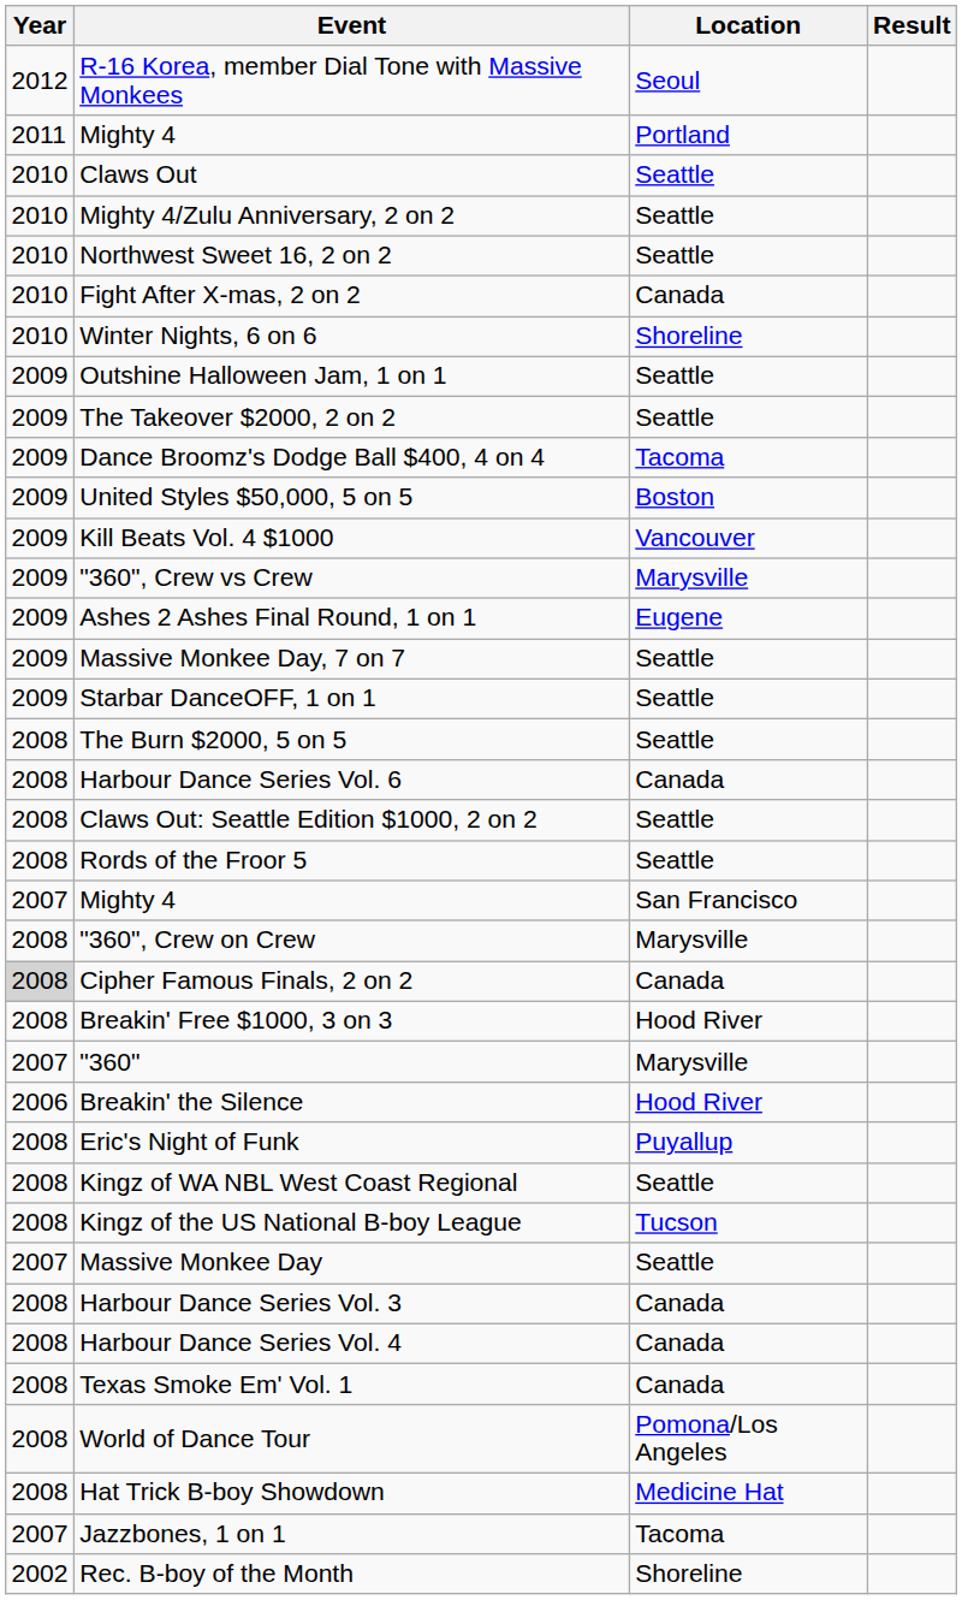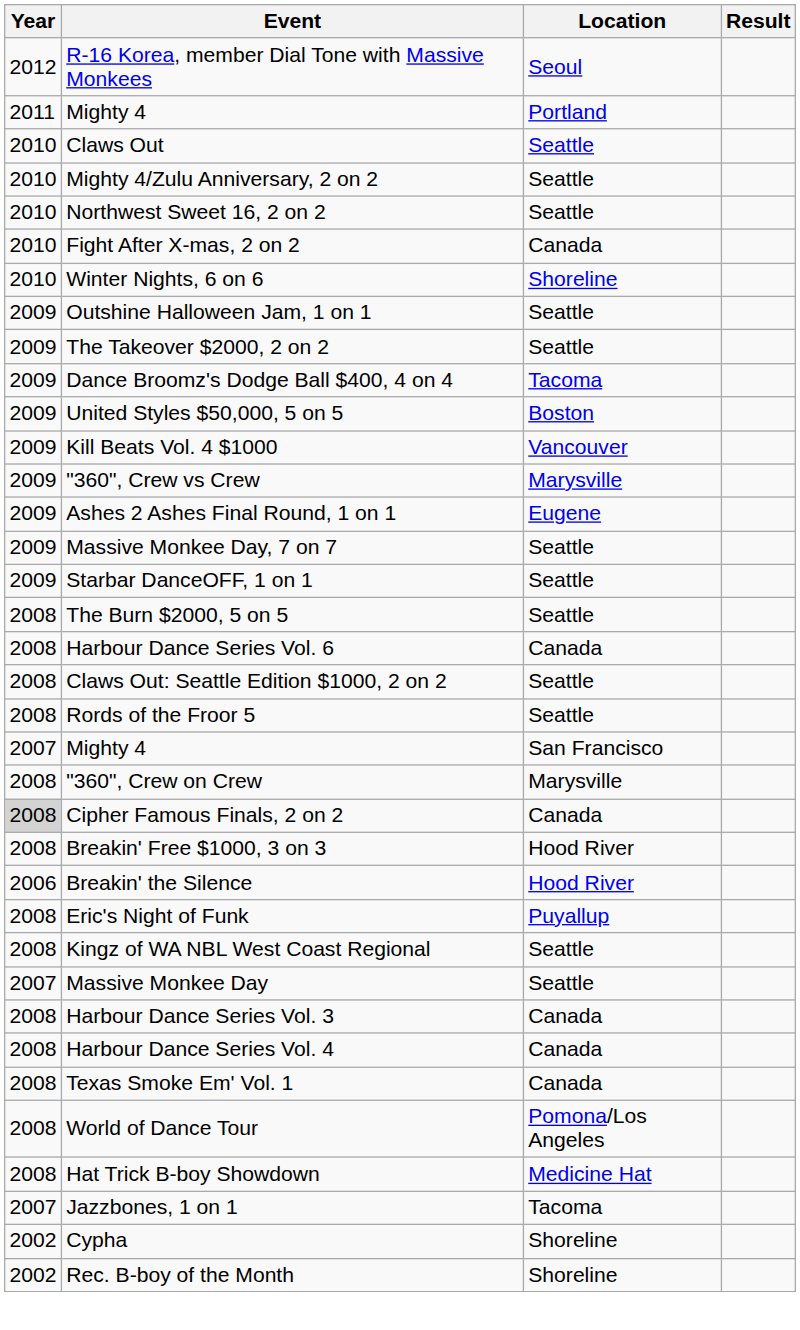 <table class="wikitable sortable" border="1" width="600px">
 <tr>
 <th scope="col">Year</th>
 <th scope="col">Event</th>
 <th scope="col">Location</th>
 <th scope="col">Result</th>
 </tr>
 <tr>
 <td>2012</td>
 <td><a href='#'>R-16 Korea</a>, member Dial Tone with <a href='#'>Massive Monkees</a></td>
 <td><a href='#'>Seoul</a></td>
 <td></td>
 </tr>
 <tr>
 <td>2011</td>
 <td>Mighty 4</td>
 <td><a href='#'>Portland</a></td>
 <td></td>
 </tr>
 <tr>
 <td>2010</td>
 <td>Claws Out</td>
 <td><a href='#'>Seattle</a></td>
 <td></td>
 </tr>
 <tr>
 <td>2010</td>
 <td>Mighty 4/Zulu Anniversary, 2 on 2</td>
 <td>Seattle</td>
 <td></td>
 </tr>
 <tr>
 <td>2010</td>
 <td>Northwest Sweet 16, 2 on 2</td>
 <td>Seattle</td>
 <td></td>
 </tr>
 <tr>
 <td>2010</td>
 <td>Fight After X-mas, 2 on 2</td>
 <td>Canada</td>
 <td></td>
 </tr>
 <tr>
 <td>2010</td>
 <td>Winter Nights, 6 on 6</td>
 <td><a href='#'>Shoreline</a></td>
 <td></td>
 </tr>
 <tr>
 <td>2009</td>
 <td>Outshine Halloween Jam, 1 on 1</td>
 <td>Seattle</td>
 <td></td>
 </tr>
 <tr>
 <td>2009</td>
 <td>The Takeover $2000, 2 on 2</td>
 <td>Seattle</td>
 <td></td>
 </tr>
 <tr>
 <td>2009</td>
 <td>Dance Broomz's Dodge Ball $400, 4 on 4</td>
 <td><a href='#'>Tacoma</a></td>
 <td></td>
 </tr>
 <tr>
 <td>2009</td>
 <td>United Styles $50,000, 5 on 5</td>
 <td><a href='#'>Boston</a></td>
 <td></td>
 </tr>
 <tr>
 <td>2009</td>
 <td>Kill Beats Vol. 4 $1000</td>
 <td><a href='#'>Vancouver</a></td>
 <td></td>
 </tr>
 <tr>
 <td>2009</td>
 <td>"360", Crew vs Crew</td>
 <td><a href='#'>Marysville</a></td>
 <td></td>
 </tr>
 <tr>
 <td>2009</td>
 <td>Ashes 2 Ashes Final Round, 1 on 1</td>
 <td><a href='#'>Eugene</a></td>
 <td></td>
 </tr>
 <tr>
 <td>2009</td>
 <td>Massive Monkee Day, 7 on 7</td>
 <td>Seattle</td>
 <td></td>
 </tr>
 <tr>
 <td>2009</td>
 <td>Starbar DanceOFF, 1 on 1</td>
 <td>Seattle</td>
 <td></td>
 </tr>
 <tr>
 <td>2008</td>
 <td>The Burn $2000, 5 on 5</td>
 <td>Seattle</td>
 <td></td>
 </tr>
 <tr>
 <td>2008</td>
 <td>Harbour Dance Series Vol. 6</td>
 <td>Canada</td>
 <td></td>
 </tr>
 <tr>
 <td>2008</td>
 <td>Claws Out: Seattle Edition $1000, 2 on 2</td>
 <td>Seattle</td>
 <td></td>
 </tr>
 <tr>
 <td>2008</td>
 <td>Rords of the Froor 5</td>
 <td>Seattle</td>
 <td></td>
 </tr>
 <tr>
 <td>2007</td>
 <td>Mighty 4</td>
 <td>San Francisco</td>
 <td></td>
 </tr>
 <tr>
 <td>2008</td>
 <td>"360", Crew on Crew</td>
 <td>Marysville</td>
 <td></td>
 </tr>
 <tr>
 <td style="background: lightgrey;">2008</td>
 <td>Cipher Famous Finals, 2 on 2</td>
 <td>Canada</td>
 <td></td>
 </tr>
 <tr>
 <td>2008</td>
 <td>Breakin' Free $1000, 3 on 3</td>
 <td>Hood River</td>
 <td></td>
 </tr>
 <tr>
-<td>2007</td>
-<td>"360"</td>
-<td>Marysville</td>
-<td></td>
-</tr>
-<tr>
 <td>2006</td>
 <td>Breakin' the Silence</td>
 <td><a href='#'>Hood River</a></td>
 <td></td>
 </tr>
 <tr>
 <td>2008</td>
 <td>Eric's Night of Funk</td>
 <td><a href='#'>Puyallup</a></td>
 <td></td>
 </tr>
 <tr>
 <td>2008</td>
 <td>Kingz of WA NBL West Coast Regional</td>
 <td>Seattle</td>
-<td></td>
-</tr>
-<tr>
-<td>2008</td>
-<td>Kingz of the US National B-boy League</td>
-<td><a href='#'>Tucson</a></td>
 <td></td>
 </tr>
 <tr>
 <td>2007</td>
 <td>Massive Monkee Day</td>
 <td>Seattle</td>
 <td></td>
 </tr>
 <tr>
 <td>2008</td>
 <td>Harbour Dance Series Vol. 3</td>
 <td>Canada</td>
 <td></td>
 </tr>
 <tr>
 <td>2008</td>
 <td>Harbour Dance Series Vol. 4</td>
 <td>Canada</td>
 <td></td>
 </tr>
 <tr>
 <td>2008</td>
 <td>Texas Smoke Em' Vol. 1</td>
 <td>Canada</td>
 <td></td>
 </tr>
 <tr>
 <td>2008</td>
 <td>World of Dance Tour</td>
 <td><a href='#'>Pomona</a>/Los Angeles</td>
 <td></td>
 </tr>
 <tr>
 <td>2008</td>
 <td>Hat Trick B-boy Showdown</td>
 <td><a href='#'>Medicine Hat</a></td>
 <td></td>
 </tr>
 <tr>
 <td>2007</td>
 <td>Jazzbones, 1 on 1</td>
 <td>Tacoma</td>
 <td></td>
 </tr>
 <tr>
 <td>2002</td>
+<td>Cypha</td>
+<td>Shoreline</td>
+<td></td>
+</tr>
+<tr>
+<td>2002</td>
 <td>Rec. B-boy of the Month</td>
 <td>Shoreline</td>
 <td></td>
 </tr>
 </table>
